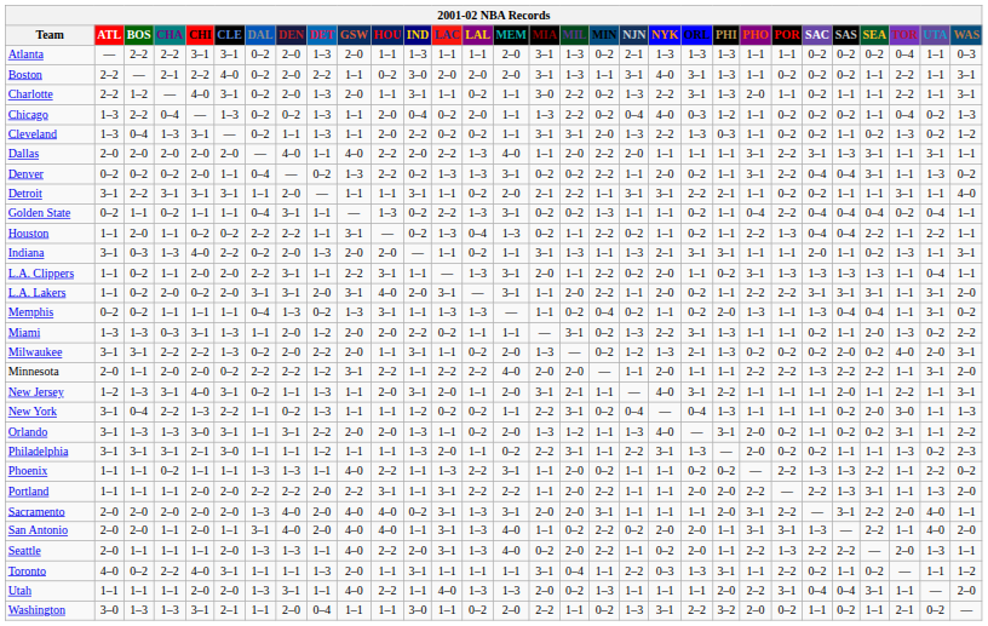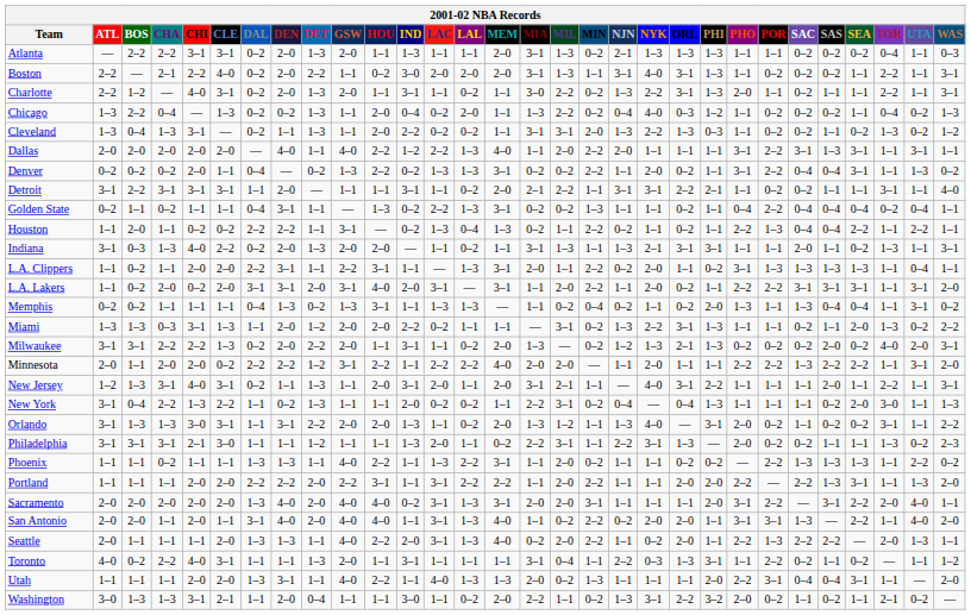 <table class="wikitable" style="font-size:90%; text-align:center;">
 <tr>
 <th colspan=30>2001-02 NBA Records</th>
 </tr>
 <tr>
 <th width=100>Team</th>
 <th style="background:#FF0000;color:#FFFFFF;width=35">ATL</th>
 <th style="background:#006400;color:#FFFFFF;width=35">BOS</th>
 <th style="background:#008080;color:#800080;width=35">CHA</th>
 <th style="background:#FF0000;color:#000000;width=35">CHI</th>
 <th style="background:#000000;color:#5787DC;width=35">CLE</th>
 <th style="background:#0055BA;color:#898D8F;width=35">DAL</th>
 <th style="background:#141A44;color:#BC2224;width=35">DEN</th>
 <th style="background:#006BB7;color:#ED164B;width=35">DET</th>
 <th style="background:#072E63;color:#DC5A34;width=35">GSW</th>
 <th style="background:#002366;color:#FF0000;width=35">HOU</th>
 <th style="background:#000080;color:#FFD700;width=35">IND</th>
 <th style="background:#F9160D;color:#1A2E8B;width=35">LAC</th>
 <th style="background:#800080;color:#FFD700;width=35">LAL</th>
 <th style="background:#000000;color:#0CB2AC;width=35">MEM</th>
 <th style="background:#000000;color:#8B0000;width=35">MIA</th>
 <th style="background:#00471B;color:#5C378A;width=35">MIL</th>
 <th style="background:#044D80;color:#000000;width=35">MIN</th>
 <th style="background:#12305B;color:#C4CED4;width=35">NJN</th>
 <th style="background:#0000FF;color:#FF8C00;width=35">NYK</th>
 <th style="background:#0000FF;color:#000000;width=35">ORL</th>
 <th style="background:#000000;color:#BB9754;width=35">PHI</th>
 <th style="background:#800080;color:#FF4500;width=35">PHO</th>
 <th style="background:#000000;color:#FF0000;width=35">POR</th>
 <th style="background:#6846A8;color:#FFFFFF;width=35">SAC</th>
 <th style="background:#000000;color:#C0C0C0;width=35">SAS</th>
 <th style="background:#005831;color:#FFC322;width=35">SEA</th>
 <th style="background:#7436BF;color:#BE0F34;width=35">TOR</th>
 <th style="background:#644A9C;color:#149BC7;width=35">UTA</th>
 <th style="background:#044D7D;color:#BC7A44;width=35">WAS</th>
 </tr>
 <tr>
 <td style="text-align:left;"><a href='#'>Atlanta</a></td>
 <td>—</td>
 <td>2–2</td>
 <td>2–2</td>
 <td>3–1</td>
 <td>3–1</td>
 <td>0–2</td>
 <td>2–0</td>
 <td>1–3</td>
 <td>2–0</td>
 <td>1–1</td>
 <td>1–3</td>
 <td>1–1</td>
 <td>1–1</td>
 <td>2–0</td>
 <td>3–1</td>
 <td>1–3</td>
 <td>0–2</td>
 <td>2–1</td>
 <td>1–3</td>
 <td>1–3</td>
 <td>1–3</td>
 <td>1–1</td>
 <td>1–1</td>
 <td>0–2</td>
 <td>0–2</td>
 <td>0–2</td>
 <td>0–4</td>
 <td>1–1</td>
 <td>0–3</td>
 </tr>
 <tr>
 <td style="text-align:left;"><a href='#'>Boston</a></td>
 <td>2–2</td>
 <td>—</td>
 <td>2–1</td>
 <td>2–2</td>
 <td>4–0</td>
 <td>0–2</td>
 <td>2–0</td>
 <td>2–2</td>
 <td>1–1</td>
 <td>0–2</td>
 <td>3–0</td>
 <td>2–0</td>
 <td>2–0</td>
 <td>2–0</td>
 <td>3–1</td>
 <td>1–3</td>
 <td>1–1</td>
 <td>3–1</td>
 <td>4–0</td>
 <td>3–1</td>
 <td>1–3</td>
 <td>1–1</td>
 <td>0–2</td>
 <td>0–2</td>
 <td>0–2</td>
 <td>1–1</td>
 <td>2–2</td>
 <td>1–1</td>
 <td>3–1</td>
 </tr>
 <tr>
 <td style="text-align:left;"><a href='#'>Charlotte</a></td>
 <td>2–2</td>
 <td>1–2</td>
 <td>—</td>
 <td>4–0</td>
 <td>3–1</td>
 <td>0–2</td>
 <td>2–0</td>
 <td>1–3</td>
 <td>2–0</td>
 <td>1–1</td>
 <td>3–1</td>
 <td>1–1</td>
 <td>0–2</td>
 <td>1–1</td>
 <td>3–0</td>
 <td>2–2</td>
 <td>0–2</td>
 <td>1–3</td>
 <td>2–2</td>
 <td>3–1</td>
 <td>1–3</td>
 <td>2–0</td>
 <td>1–1</td>
 <td>0–2</td>
 <td>1–1</td>
 <td>1–1</td>
 <td>2–2</td>
 <td>1–1</td>
 <td>3–1</td>
 </tr>
 <tr>
 <td style="text-align:left;"><a href='#'>Chicago</a></td>
 <td>1–3</td>
 <td>2–2</td>
 <td>0–4</td>
 <td>—</td>
 <td>1–3</td>
 <td>0–2</td>
 <td>0–2</td>
 <td>1–3</td>
 <td>1–1</td>
 <td>2–0</td>
 <td>0–4</td>
 <td>0–2</td>
 <td>2–0</td>
 <td>1–1</td>
 <td>1–3</td>
 <td>2–2</td>
 <td>0–2</td>
 <td>0–4</td>
 <td>4–0</td>
 <td>0–3</td>
 <td>1–2</td>
 <td>1–1</td>
 <td>0–2</td>
 <td>0–2</td>
 <td>0–2</td>
 <td>1–1</td>
 <td>0–4</td>
 <td>0–2</td>
 <td>1–3</td>
 </tr>
 <tr>
 <td style="text-align:left;"><a href='#'>Cleveland</a></td>
 <td>1–3</td>
 <td>0–4</td>
 <td>1–3</td>
 <td>3–1</td>
 <td>—</td>
 <td>0–2</td>
 <td>1–1</td>
 <td>1–3</td>
 <td>1–1</td>
 <td>2–0</td>
 <td>2–2</td>
 <td>0–2</td>
 <td>0–2</td>
 <td>1–1</td>
 <td>3–1</td>
 <td>3–1</td>
 <td>2–0</td>
 <td>1–3</td>
 <td>2–2</td>
 <td>1–3</td>
 <td>0–3</td>
 <td>1–1</td>
 <td>0–2</td>
 <td>0–2</td>
 <td>1–1</td>
 <td>0–2</td>
 <td>1–3</td>
 <td>0–2</td>
 <td>1–2</td>
 </tr>
 <tr>
 <td style="text-align:left;"><a href='#'>Dallas</a></td>
 <td>2–0</td>
 <td>2–0</td>
 <td>2–0</td>
 <td>2–0</td>
 <td>2–0</td>
 <td>—</td>
 <td>4–0</td>
 <td>1–1</td>
 <td>4–0</td>
 <td>2–2</td>
-<td>2–0</td>
+<td>1–2</td>
 <td>2–2</td>
 <td>1–3</td>
 <td>4–0</td>
 <td>1–1</td>
 <td>2–0</td>
 <td>2–2</td>
 <td>2–0</td>
 <td>1–1</td>
 <td>1–1</td>
 <td>1–1</td>
 <td>3–1</td>
 <td>2–2</td>
 <td>3–1</td>
 <td>1–3</td>
 <td>3–1</td>
 <td>1–1</td>
 <td>3–1</td>
 <td>1–1</td>
 </tr>
 <tr>
 <td style="text-align:left;"><a href='#'>Denver</a></td>
 <td>0–2</td>
 <td>0–2</td>
 <td>0–2</td>
 <td>2–0</td>
 <td>1–1</td>
 <td>0–4</td>
 <td>—</td>
 <td>0–2</td>
 <td>1–3</td>
 <td>2–2</td>
 <td>0–2</td>
 <td>1–3</td>
 <td>1–3</td>
 <td>3–1</td>
 <td>0–2</td>
 <td>0–2</td>
 <td>2–2</td>
 <td>1–1</td>
 <td>2–0</td>
 <td>0–2</td>
 <td>1–1</td>
 <td>3–1</td>
 <td>2–2</td>
 <td>0–4</td>
 <td>0–4</td>
 <td>3–1</td>
 <td>1–1</td>
 <td>1–3</td>
 <td>0–2</td>
 </tr>
 <tr>
 <td style="text-align:left;"><a href='#'>Detroit</a></td>
 <td>3–1</td>
 <td>2–2</td>
 <td>3–1</td>
 <td>3–1</td>
 <td>3–1</td>
 <td>1–1</td>
 <td>2–0</td>
 <td>—</td>
 <td>1–1</td>
 <td>1–1</td>
 <td>3–1</td>
 <td>1–1</td>
 <td>0–2</td>
 <td>2–0</td>
 <td>2–1</td>
 <td>2–2</td>
 <td>1–1</td>
 <td>3–1</td>
 <td>3–1</td>
 <td>2–2</td>
 <td>2–1</td>
 <td>1–1</td>
 <td>0–2</td>
 <td>0–2</td>
 <td>1–1</td>
 <td>1–1</td>
 <td>3–1</td>
 <td>1–1</td>
 <td>4–0</td>
 </tr>
 <tr>
 <td style="text-align:left;"><a href='#'>Golden State</a></td>
 <td>0–2</td>
 <td>1–1</td>
 <td>0–2</td>
 <td>1–1</td>
 <td>1–1</td>
 <td>0–4</td>
 <td>3–1</td>
 <td>1–1</td>
 <td>—</td>
 <td>1–3</td>
 <td>0–2</td>
 <td>2–2</td>
 <td>1–3</td>
 <td>3–1</td>
 <td>0–2</td>
 <td>0–2</td>
 <td>1–3</td>
 <td>1–1</td>
 <td>1–1</td>
 <td>0–2</td>
 <td>1–1</td>
 <td>0–4</td>
 <td>2–2</td>
 <td>0–4</td>
 <td>0–4</td>
 <td>0–4</td>
 <td>0–2</td>
 <td>0–4</td>
 <td>1–1</td>
 </tr>
 <tr>
 <td style="text-align:left;"><a href='#'>Houston</a></td>
 <td>1–1</td>
 <td>2–0</td>
 <td>1–1</td>
 <td>0–2</td>
 <td>0–2</td>
 <td>2–2</td>
 <td>2–2</td>
 <td>1–1</td>
 <td>3–1</td>
 <td>—</td>
 <td>0–2</td>
 <td>1–3</td>
 <td>0–4</td>
 <td>1–3</td>
 <td>0–2</td>
 <td>1–1</td>
 <td>2–2</td>
 <td>0–2</td>
 <td>1–1</td>
 <td>0–2</td>
 <td>1–1</td>
 <td>2–2</td>
 <td>1–3</td>
 <td>0–4</td>
 <td>0–4</td>
 <td>2–2</td>
 <td>1–1</td>
 <td>2–2</td>
 <td>1–1</td>
 </tr>
 <tr>
 <td style="text-align:left;"><a href='#'>Indiana</a></td>
 <td>3–1</td>
 <td>0–3</td>
 <td>1–3</td>
 <td>4–0</td>
 <td>2–2</td>
 <td>0–2</td>
 <td>2–0</td>
 <td>1–3</td>
 <td>2–0</td>
 <td>2–0</td>
 <td>—</td>
 <td>1–1</td>
 <td>0–2</td>
 <td>1–1</td>
 <td>3–1</td>
 <td>1–3</td>
 <td>1–1</td>
 <td>1–3</td>
 <td>2–1</td>
 <td>3–1</td>
 <td>3–1</td>
 <td>1–1</td>
 <td>1–1</td>
 <td>2–0</td>
 <td>1–1</td>
 <td>0–2</td>
 <td>1–3</td>
 <td>1–1</td>
 <td>3–1</td>
 </tr>
 <tr>
 <td style="text-align:left;"><a href='#'>L.A. Clippers</a></td>
 <td>1–1</td>
 <td>0–2</td>
 <td>1–1</td>
 <td>2–0</td>
 <td>2–0</td>
 <td>2–2</td>
 <td>3–1</td>
 <td>1–1</td>
 <td>2–2</td>
 <td>3–1</td>
 <td>1–1</td>
 <td>—</td>
 <td>1–3</td>
 <td>3–1</td>
 <td>2–0</td>
 <td>1–1</td>
 <td>2–2</td>
 <td>0–2</td>
 <td>2–0</td>
 <td>1–1</td>
 <td>0–2</td>
 <td>3–1</td>
 <td>1–3</td>
 <td>1–3</td>
 <td>1–3</td>
 <td>1–3</td>
 <td>1–1</td>
 <td>0–4</td>
 <td>1–1</td>
 </tr>
 <tr>
 <td style="text-align:left;"><a href='#'>L.A. Lakers</a></td>
 <td>1–1</td>
 <td>0–2</td>
 <td>2–0</td>
 <td>0–2</td>
 <td>2–0</td>
 <td>3–1</td>
 <td>3–1</td>
 <td>2–0</td>
 <td>3–1</td>
 <td>4–0</td>
 <td>2–0</td>
 <td>3–1</td>
 <td>—</td>
 <td>3–1</td>
 <td>1–1</td>
 <td>2–0</td>
 <td>2–2</td>
 <td>1–1</td>
 <td>2–0</td>
 <td>0–2</td>
 <td>1–1</td>
 <td>2–2</td>
 <td>2–2</td>
 <td>3–1</td>
 <td>3–1</td>
 <td>3–1</td>
 <td>1–1</td>
 <td>3–1</td>
 <td>2–0</td>
 </tr>
 <tr>
 <td style="text-align:left;"><a href='#'>Memphis</a></td>
 <td>0–2</td>
 <td>0–2</td>
 <td>1–1</td>
 <td>1–1</td>
 <td>1–1</td>
 <td>0–4</td>
 <td>1–3</td>
 <td>0–2</td>
 <td>1–3</td>
 <td>3–1</td>
 <td>1–1</td>
 <td>1–3</td>
 <td>1–3</td>
 <td>—</td>
 <td>1–1</td>
 <td>0–2</td>
 <td>0–4</td>
 <td>0–2</td>
 <td>1–1</td>
 <td>0–2</td>
 <td>2–0</td>
 <td>1–3</td>
 <td>1–1</td>
 <td>1–3</td>
 <td>0–4</td>
 <td>0–4</td>
 <td>1–1</td>
 <td>3–1</td>
 <td>0–2</td>
 </tr>
 <tr>
 <td style="text-align:left;"><a href='#'>Miami</a></td>
 <td>1–3</td>
 <td>1–3</td>
 <td>0–3</td>
 <td>3–1</td>
 <td>1–3</td>
 <td>1–1</td>
 <td>2–0</td>
 <td>1–2</td>
 <td>2–0</td>
 <td>2–0</td>
 <td>2–2</td>
 <td>0–2</td>
 <td>1–1</td>
 <td>1–1</td>
 <td>—</td>
 <td>3–1</td>
 <td>0–2</td>
 <td>1–3</td>
 <td>2–2</td>
 <td>3–1</td>
 <td>1–3</td>
 <td>1–1</td>
 <td>1–1</td>
 <td>0–2</td>
 <td>1–1</td>
 <td>2–0</td>
 <td>1–3</td>
 <td>0–2</td>
 <td>2–2</td>
 </tr>
 <tr>
 <td style="text-align:left;"><a href='#'>Milwaukee</a></td>
 <td>3–1</td>
 <td>3–1</td>
 <td>2–2</td>
 <td>2–2</td>
 <td>1–3</td>
 <td>0–2</td>
 <td>2–0</td>
 <td>2–2</td>
 <td>2–0</td>
 <td>1–1</td>
 <td>3–1</td>
 <td>1–1</td>
 <td>0–2</td>
 <td>2–0</td>
 <td>1–3</td>
 <td>—</td>
 <td>0–2</td>
 <td>1–2</td>
 <td>1–3</td>
 <td>2–1</td>
 <td>1–3</td>
 <td>0–2</td>
 <td>0–2</td>
 <td>0–2</td>
 <td>2–0</td>
 <td>0–2</td>
 <td>4–0</td>
 <td>2–0</td>
 <td>3–1</td>
 </tr>
 <tr>
 <td style="text-align:left;">Minnesota</td>
 <td>2–0</td>
 <td>1–1</td>
 <td>2–0</td>
 <td>2–0</td>
 <td>0–2</td>
 <td>2–2</td>
 <td>2–2</td>
 <td>1–2</td>
 <td>3–1</td>
 <td>2–2</td>
 <td>1–1</td>
 <td>2–2</td>
 <td>2–2</td>
 <td>4–0</td>
 <td>2–0</td>
 <td>2–0</td>
 <td>—</td>
 <td>1–1</td>
 <td>2–0</td>
 <td>1–1</td>
 <td>1–1</td>
 <td>2–2</td>
 <td>2–2</td>
 <td>1–3</td>
 <td>2–2</td>
 <td>2–2</td>
 <td>1–1</td>
 <td>3–1</td>
 <td>2–0</td>
 </tr>
 <tr>
 <td style="text-align:left;"><a href='#'>New Jersey</a></td>
 <td>1–2</td>
 <td>1–3</td>
 <td>3–1</td>
 <td>4–0</td>
 <td>3–1</td>
 <td>0–2</td>
 <td>1–1</td>
 <td>1–3</td>
 <td>1–1</td>
 <td>2–0</td>
 <td>3–1</td>
 <td>2–0</td>
 <td>1–1</td>
 <td>2–0</td>
 <td>3–1</td>
 <td>2–1</td>
 <td>1–1</td>
 <td>—</td>
 <td>4–0</td>
 <td>3–1</td>
 <td>2–2</td>
 <td>1–1</td>
 <td>1–1</td>
 <td>1–1</td>
 <td>2–0</td>
 <td>1–1</td>
 <td>2–2</td>
 <td>1–1</td>
 <td>3–1</td>
 </tr>
 <tr>
 <td style="text-align:left;"><a href='#'>New York</a></td>
 <td>3–1</td>
 <td>0–4</td>
 <td>2–2</td>
 <td>1–3</td>
 <td>2–2</td>
 <td>1–1</td>
 <td>0–2</td>
 <td>1–3</td>
 <td>1–1</td>
 <td>1–1</td>
-<td>1–2</td>
+<td>2–0</td>
 <td>0–2</td>
 <td>0–2</td>
 <td>1–1</td>
 <td>2–2</td>
 <td>3–1</td>
 <td>0–2</td>
 <td>0–4</td>
 <td>—</td>
 <td>0–4</td>
 <td>1–3</td>
 <td>1–1</td>
 <td>1–1</td>
 <td>1–1</td>
 <td>0–2</td>
 <td>2–0</td>
 <td>3–0</td>
 <td>1–1</td>
 <td>1–3</td>
 </tr>
 <tr>
 <td style="text-align:left;"><a href='#'>Orlando</a></td>
 <td>3–1</td>
 <td>1–3</td>
 <td>1–3</td>
 <td>3–0</td>
 <td>3–1</td>
 <td>1–1</td>
 <td>3–1</td>
 <td>2–2</td>
 <td>2–0</td>
 <td>2–0</td>
 <td>1–3</td>
 <td>1–1</td>
 <td>0–2</td>
 <td>2–0</td>
 <td>1–3</td>
 <td>1–2</td>
 <td>1–1</td>
 <td>1–3</td>
 <td>4–0</td>
 <td>—</td>
 <td>3–1</td>
 <td>2–0</td>
 <td>0–2</td>
 <td>1–1</td>
 <td>0–2</td>
 <td>0–2</td>
 <td>3–1</td>
 <td>1–1</td>
 <td>2–2</td>
 </tr>
 <tr>
 <td style="text-align:left;"><a href='#'>Philadelphia</a></td>
 <td>3–1</td>
 <td>3–1</td>
 <td>3–1</td>
 <td>2–1</td>
 <td>3–0</td>
 <td>1–1</td>
 <td>1–1</td>
 <td>1–2</td>
 <td>1–1</td>
 <td>1–1</td>
 <td>1–3</td>
 <td>2–0</td>
 <td>1–1</td>
 <td>0–2</td>
 <td>2–2</td>
 <td>3–1</td>
 <td>1–1</td>
 <td>2–2</td>
 <td>3–1</td>
 <td>1–3</td>
 <td>—</td>
 <td>2–0</td>
 <td>0–2</td>
 <td>0–2</td>
 <td>1–1</td>
 <td>1–1</td>
 <td>1–3</td>
 <td>0–2</td>
 <td>2–3</td>
 </tr>
 <tr>
 <td style="text-align:left;"><a href='#'>Phoenix</a></td>
 <td>1–1</td>
 <td>1–1</td>
 <td>0–2</td>
 <td>1–1</td>
 <td>1–1</td>
 <td>1–3</td>
 <td>1–3</td>
 <td>1–1</td>
 <td>4–0</td>
 <td>2–2</td>
 <td>1–1</td>
 <td>1–3</td>
 <td>2–2</td>
 <td>3–1</td>
 <td>1–1</td>
 <td>2–0</td>
 <td>0–2</td>
 <td>1–1</td>
 <td>1–1</td>
 <td>0–2</td>
 <td>0–2</td>
 <td>—</td>
 <td>2–2</td>
 <td>1–3</td>
 <td>1–3</td>
-<td>2–2</td>
+<td>1–3</td>
 <td>1–1</td>
 <td>2–2</td>
 <td>0–2</td>
 </tr>
 <tr>
 <td style="text-align:left;"><a href='#'>Portland</a></td>
 <td>1–1</td>
 <td>1–1</td>
 <td>1–1</td>
 <td>2–0</td>
 <td>2–0</td>
 <td>2–2</td>
 <td>2–2</td>
 <td>2–0</td>
 <td>2–2</td>
 <td>3–1</td>
 <td>1–1</td>
 <td>3–1</td>
 <td>2–2</td>
 <td>2–2</td>
 <td>1–1</td>
 <td>2–0</td>
 <td>2–2</td>
 <td>1–1</td>
 <td>1–1</td>
 <td>2–0</td>
 <td>2–0</td>
 <td>2–2</td>
 <td>—</td>
 <td>2–2</td>
 <td>1–3</td>
 <td>3–1</td>
 <td>1–1</td>
 <td>1–3</td>
 <td>2–0</td>
 </tr>
 <tr>
 <td style="text-align:left;"><a href='#'>Sacramento</a></td>
 <td>2–0</td>
 <td>2–0</td>
 <td>2–0</td>
 <td>2–0</td>
 <td>2–0</td>
 <td>1–3</td>
 <td>4–0</td>
 <td>2–0</td>
 <td>4–0</td>
 <td>4–0</td>
 <td>0–2</td>
 <td>3–1</td>
 <td>1–3</td>
 <td>3–1</td>
 <td>2–0</td>
 <td>2–0</td>
 <td>3–1</td>
 <td>1–1</td>
 <td>1–1</td>
 <td>1–1</td>
 <td>2–0</td>
 <td>3–1</td>
 <td>2–2</td>
 <td>—</td>
 <td>3–1</td>
 <td>2–2</td>
 <td>2–0</td>
 <td>4–0</td>
 <td>1–1</td>
 </tr>
 <tr>
 <td style="text-align:left;"><a href='#'>San Antonio</a></td>
 <td>2–0</td>
 <td>2–0</td>
 <td>1–1</td>
 <td>2–0</td>
 <td>1–1</td>
 <td>3–1</td>
 <td>4–0</td>
 <td>2–0</td>
 <td>4–0</td>
 <td>4–0</td>
 <td>1–1</td>
 <td>3–1</td>
 <td>1–3</td>
 <td>4–0</td>
 <td>1–1</td>
 <td>0–2</td>
 <td>2–2</td>
 <td>0–2</td>
 <td>2–0</td>
 <td>2–0</td>
 <td>1–1</td>
 <td>3–1</td>
 <td>3–1</td>
 <td>1–3</td>
 <td>—</td>
 <td>2–2</td>
 <td>1–1</td>
 <td>4–0</td>
 <td>2–0</td>
 </tr>
 <tr>
 <td style="text-align:left;"><a href='#'>Seattle</a></td>
 <td>2–0</td>
 <td>1–1</td>
 <td>1–1</td>
 <td>1–1</td>
 <td>2–0</td>
 <td>1–3</td>
 <td>1–3</td>
 <td>1–1</td>
 <td>4–0</td>
 <td>2–2</td>
 <td>2–0</td>
 <td>3–1</td>
 <td>1–3</td>
 <td>4–0</td>
 <td>0–2</td>
 <td>2–0</td>
 <td>2–2</td>
 <td>1–1</td>
 <td>0–2</td>
 <td>2–0</td>
 <td>1–1</td>
 <td>2–2</td>
 <td>1–3</td>
 <td>2–2</td>
 <td>2–2</td>
 <td>—</td>
 <td>2–0</td>
 <td>1–3</td>
 <td>1–1</td>
 </tr>
 <tr>
 <td style="text-align:left;"><a href='#'>Toronto</a></td>
 <td>4–0</td>
 <td>0–2</td>
 <td>2–2</td>
 <td>4–0</td>
 <td>3–1</td>
 <td>1–1</td>
 <td>1–1</td>
 <td>1–3</td>
 <td>2–0</td>
 <td>1–1</td>
 <td>3–1</td>
 <td>1–1</td>
 <td>1–1</td>
 <td>1–1</td>
 <td>3–1</td>
 <td>0–4</td>
 <td>1–1</td>
 <td>2–2</td>
 <td>0–3</td>
 <td>1–3</td>
 <td>3–1</td>
 <td>1–1</td>
 <td>2–2</td>
 <td>0–2</td>
 <td>1–1</td>
 <td>0–2</td>
 <td>—</td>
 <td>1–1</td>
 <td>1–2</td>
 </tr>
 <tr>
 <td style="text-align:left;"><a href='#'>Utah</a></td>
 <td>1–1</td>
 <td>1–1</td>
 <td>1–1</td>
 <td>2–0</td>
 <td>2–0</td>
 <td>1–3</td>
 <td>3–1</td>
 <td>1–1</td>
 <td>4–0</td>
 <td>2–2</td>
 <td>1–1</td>
 <td>4–0</td>
 <td>1–3</td>
 <td>1–3</td>
 <td>2–0</td>
 <td>0–2</td>
 <td>1–3</td>
 <td>1–1</td>
 <td>1–1</td>
 <td>1–1</td>
 <td>2–0</td>
 <td>2–2</td>
 <td>3–1</td>
 <td>0–4</td>
 <td>0–4</td>
 <td>3–1</td>
 <td>1–1</td>
 <td>—</td>
 <td>2–0</td>
 </tr>
 <tr>
 <td style="text-align:left;"><a href='#'>Washington</a></td>
 <td>3–0</td>
 <td>1–3</td>
 <td>1–3</td>
 <td>3–1</td>
 <td>2–1</td>
 <td>1–1</td>
 <td>2–0</td>
 <td>0–4</td>
 <td>1–1</td>
 <td>1–1</td>
 <td>3–0</td>
 <td>1–1</td>
 <td>0–2</td>
 <td>2–0</td>
 <td>2–2</td>
 <td>1–1</td>
 <td>0–2</td>
 <td>1–3</td>
 <td>3–1</td>
 <td>2–2</td>
 <td>3–2</td>
 <td>2–0</td>
 <td>0–2</td>
 <td>1–1</td>
 <td>0–2</td>
 <td>1–1</td>
 <td>2–1</td>
 <td>0–2</td>
 <td>—</td>
 </tr>
 </table>
